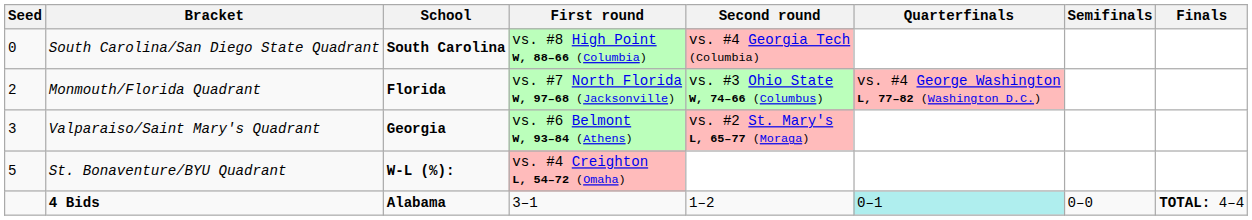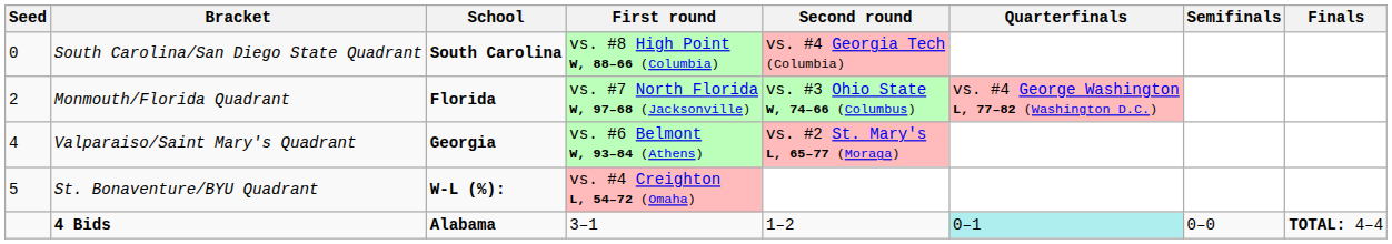 <table class="sortable wikitable" style="white-space:nowrap; font-size:90%;">
 <tr>
 <th>Seed</th>
 <th>Bracket</th>
 <th>School</th>
 <th>First round</th>
 <th>Second round</th>
 <th>Quarterfinals</th>
 <th>Semifinals</th>
 <th>Finals</th>
 </tr>
 <tr>
 <td>0</td>
 <td><em>South Carolina/San Diego State Quadrant</em></td>
 <td><strong>South Carolina</strong></td>
 <td style="background:#bfb;">vs. #8 <a href='#'>High Point</a><br><small><strong>W, 88–66</strong> (<a href='#'>Columbia</a>)</small></td>
 <td style="background:#fbb;">vs. #4 <a href='#'>Georgia Tech</a><br><small>(Columbia)</small></td>
 <td style="background:#fff;"></td>
 <td style="background:#fff;"></td>
 <td style="background:#fff;"></td>
 </tr>
 <tr>
 <td>2</td>
 <td><em>Monmouth/Florida Quadrant</em></td>
 <td><strong>Florida</strong></td>
 <td style="background:#bfb;">vs. #7 <a href='#'>North Florida</a><br><small><strong>W, 97–68</strong> (<a href='#'>Jacksonville</a>)</small></td>
 <td style="background:#bfb;">vs. #3 <a href='#'>Ohio State</a><br><small><strong>W, 74–66</strong> (<a href='#'>Columbus</a>)</small></td>
 <td style="background:#fbb;">vs. #4 <a href='#'>George Washington</a><br><small><strong>L, 77–82</strong> (<a href='#'>Washington D.C.</a>)</small></td>
 <td style="background:#fff;"></td>
 <td style="background:#fff;"></td>
 </tr>
 <tr>
-<td>3</td>
+<td>4</td>
 <td><em>Valparaiso/Saint Mary's Quadrant</em></td>
 <td><strong>Georgia</strong></td>
 <td style="background:#bfb;">vs. #6 <a href='#'>Belmont</a><br><small><strong>W, 93–84</strong> (<a href='#'>Athens</a>)</small></td>
 <td style="background:#fbb;">vs. #2 <a href='#'>St. Mary's</a><br><small><strong>L, 65–77</strong> (<a href='#'>Moraga</a>)</small></td>
 <td style="background:#fff;"></td>
 <td style="background:#fff;"></td>
 <td style="background:#fff;"></td>
 </tr>
 <tr>
 <td>5</td>
 <td><em>St. Bonaventure/BYU Quadrant</em></td>
 <td><strong>W-L (%):</strong></td>
 <td style="background:#fbb;">vs. #4 <a href='#'>Creighton</a><br><small><strong>L, 54–72</strong> (<a href='#'>Omaha</a>)</small></td>
 <td style="background:#fff;"></td>
 <td style="background:#fff;"></td>
 <td style="background:#fff;"></td>
 <td style="background:#fff;"></td>
 </tr>
 <tr>
 <td></td>
 <td><strong>4 Bids</strong></td>
 <td><strong>Alabama</strong></td>
 <td>3–1 </td>
 <td>1–2 </td>
 <td style="background: paleturquoise;">0–1 </td>
 <td>0–0 </td>
 <td><strong>TOTAL:</strong> 4–4 </td>
 </tr>
 </table>
